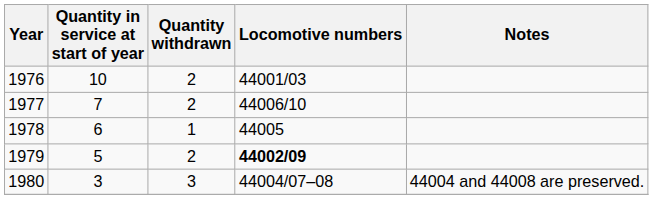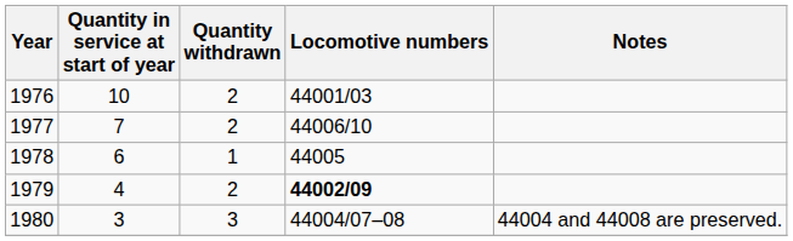 <table class="wikitable" style="text-align:center">
 <tr>
 <th>Year</th>
 <th>Quantity in<br>service at<br>start of year</th>
 <th>Quantity<br>withdrawn</th>
 <th>Locomotive numbers</th>
 <th>Notes</th>
 </tr>
 <tr>
 <td>1976</td>
 <td>10</td>
 <td>2</td>
 <td align=left>44001/03</td>
 <td></td>
 </tr>
 <tr>
 <td>1977</td>
 <td>7</td>
 <td>2</td>
 <td align=left>44006/10</td>
 <td></td>
 </tr>
 <tr>
 <td>1978</td>
 <td>6</td>
 <td>1</td>
 <td align=left>44005</td>
 <td></td>
 </tr>
 <tr>
 <td>1979</td>
-<td>5</td>
+<td>4</td>
 <td>2</td>
 <td align=left><strong>44002/09</strong></td>
 <td></td>
 </tr>
 <tr>
 <td>1980</td>
 <td>3</td>
 <td>3</td>
 <td align=left>44004/07–08</td>
 <td>44004 and 44008 are preserved.</td>
 </tr>
 <tr>
 </tr>
 </table>
